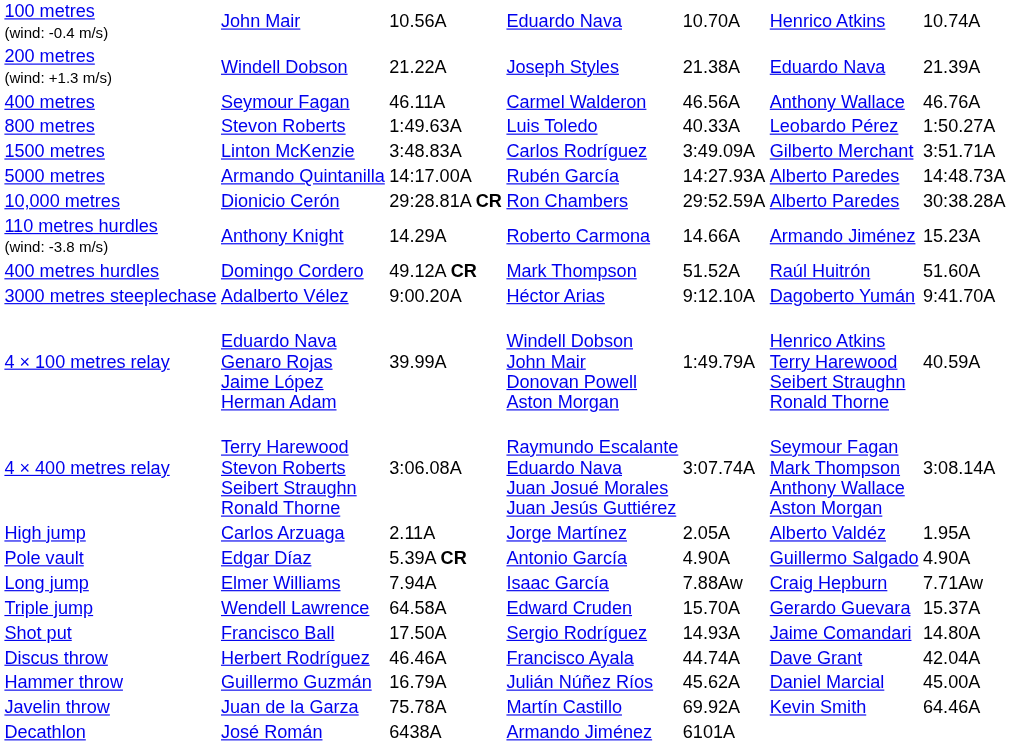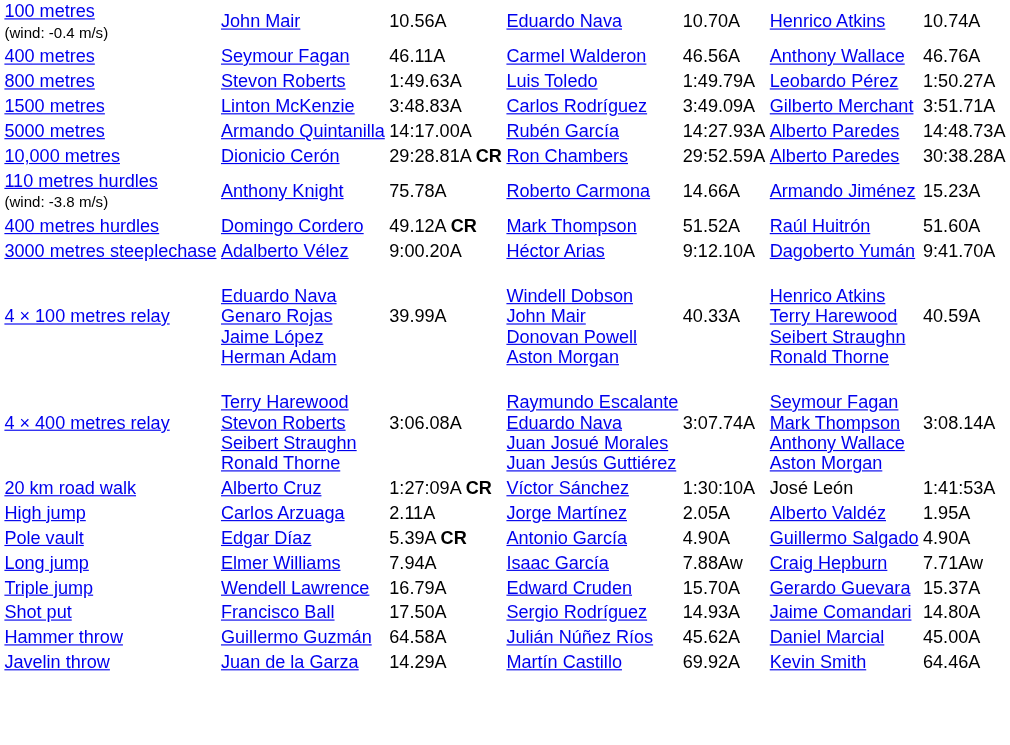 <table>
 <tr>
 <td><a href='#'>100 metres</a><br><small>(wind: -0.4 m/s)</small></td>
 <td><a href='#'>John Mair</a><br> </td>
 <td>10.56A</td>
 <td><a href='#'>Eduardo Nava</a><br> </td>
 <td>10.70A</td>
 <td><a href='#'>Henrico Atkins</a><br> </td>
 <td>10.74A</td>
-</tr>
-<tr>
-<td><a href='#'>200 metres</a><br><small>(wind: +1.3 m/s)</small></td>
-<td><a href='#'>Windell Dobson</a><br> </td>
-<td>21.22A</td>
-<td><a href='#'>Joseph Styles</a><br> </td>
-<td>21.38A</td>
-<td><a href='#'>Eduardo Nava</a><br> </td>
-<td>21.39A</td>
 </tr>
 <tr>
 <td><a href='#'>400 metres</a></td>
 <td><a href='#'>Seymour Fagan</a><br> </td>
 <td>46.11A</td>
 <td><a href='#'>Carmel Walderon</a><br> </td>
 <td>46.56A</td>
 <td><a href='#'>Anthony Wallace</a><br> </td>
 <td>46.76A</td>
 </tr>
 <tr>
 <td><a href='#'>800 metres</a></td>
 <td><a href='#'>Stevon Roberts</a><br> </td>
 <td>1:49.63A</td>
 <td><a href='#'>Luis Toledo</a><br> </td>
-<td>40.33A</td>
+<td>1:49.79A</td>
 <td><a href='#'>Leobardo Pérez</a><br> </td>
 <td>1:50.27A</td>
 </tr>
 <tr>
 <td><a href='#'>1500 metres</a></td>
 <td><a href='#'>Linton McKenzie</a><br> </td>
 <td>3:48.83A</td>
 <td><a href='#'>Carlos Rodríguez</a><br> </td>
 <td>3:49.09A</td>
 <td><a href='#'>Gilberto Merchant</a><br> </td>
 <td>3:51.71A</td>
 </tr>
 <tr>
 <td><a href='#'>5000 metres</a></td>
 <td><a href='#'>Armando Quintanilla</a><br> </td>
 <td>14:17.00A</td>
 <td><a href='#'>Rubén García</a><br> </td>
 <td>14:27.93A</td>
 <td><a href='#'>Alberto Paredes</a><br> </td>
 <td>14:48.73A</td>
 </tr>
 <tr>
 <td><a href='#'>10,000 metres</a></td>
 <td><a href='#'>Dionicio Cerón</a><br> </td>
 <td>29:28.81A <strong>CR</strong></td>
 <td><a href='#'>Ron Chambers</a><br> </td>
 <td>29:52.59A</td>
 <td><a href='#'>Alberto Paredes</a><br> </td>
 <td>30:38.28A</td>
 </tr>
 <tr>
 <td><a href='#'>110 metres hurdles</a><br><small>(wind: -3.8 m/s)</small></td>
 <td><a href='#'>Anthony Knight</a><br> </td>
-<td>14.29A</td>
+<td>75.78A</td>
 <td><a href='#'>Roberto Carmona</a><br> </td>
 <td>14.66A</td>
 <td><a href='#'>Armando Jiménez</a><br> </td>
 <td>15.23A</td>
 </tr>
 <tr>
 <td><a href='#'>400 metres hurdles</a></td>
 <td><a href='#'>Domingo Cordero</a><br> </td>
 <td>49.12A <strong>CR</strong></td>
 <td><a href='#'>Mark Thompson</a><br> </td>
 <td>51.52A</td>
 <td><a href='#'>Raúl Huitrón</a><br> </td>
 <td>51.60A</td>
 </tr>
 <tr>
 <td><a href='#'>3000 metres steeplechase</a></td>
 <td><a href='#'>Adalberto Vélez</a><br> </td>
 <td>9:00.20A</td>
 <td><a href='#'>Héctor Arias</a><br> </td>
 <td>9:12.10A</td>
 <td><a href='#'>Dagoberto Yumán</a><br> </td>
 <td>9:41.70A</td>
 </tr>
 <tr>
 <td><a href='#'>4 × 100 metres relay</a></td>
 <td><br><a href='#'>Eduardo Nava</a><br><a href='#'>Genaro Rojas</a><br><a href='#'>Jaime López</a><br><a href='#'>Herman Adam</a></td>
 <td>39.99A</td>
 <td><br><a href='#'>Windell Dobson</a><br><a href='#'>John Mair</a><br><a href='#'>Donovan Powell</a><br><a href='#'>Aston Morgan</a></td>
-<td>1:49.79A</td>
+<td>40.33A</td>
 <td><br><a href='#'>Henrico Atkins</a><br><a href='#'>Terry Harewood</a><br><a href='#'>Seibert Straughn</a><br><a href='#'>Ronald Thorne</a></td>
 <td>40.59A</td>
 </tr>
 <tr>
 <td><a href='#'>4 × 400 metres relay</a></td>
 <td><br><a href='#'>Terry Harewood</a><br><a href='#'>Stevon Roberts</a><br><a href='#'>Seibert Straughn</a><br><a href='#'>Ronald Thorne</a></td>
 <td>3:06.08A</td>
 <td><br><a href='#'>Raymundo Escalante</a><br><a href='#'>Eduardo Nava</a><br><a href='#'>Juan Josué Morales</a><br><a href='#'>Juan Jesús Guttiérez</a></td>
 <td>3:07.74A</td>
 <td><br><a href='#'>Seymour Fagan</a><br><a href='#'>Mark Thompson</a><br><a href='#'>Anthony Wallace</a><br><a href='#'>Aston Morgan</a></td>
 <td>3:08.14A</td>
+</tr>
+<tr>
+<td><a href='#'>20 km road walk</a></td>
+<td><a href='#'>Alberto Cruz</a><br> </td>
+<td>1:27:09A <strong>CR</strong></td>
+<td><a href='#'>Víctor Sánchez</a><br> </td>
+<td>1:30:10A</td>
+<td>José León<br> </td>
+<td>1:41:53A</td>
 </tr>
 <tr>
 <td><a href='#'>High jump</a></td>
 <td><a href='#'>Carlos Arzuaga</a><br> </td>
 <td>2.11A</td>
 <td><a href='#'>Jorge Martínez</a><br> </td>
 <td>2.05A</td>
 <td><a href='#'>Alberto Valdéz</a><br> </td>
 <td>1.95A</td>
 </tr>
 <tr>
 <td><a href='#'>Pole vault</a></td>
 <td><a href='#'>Edgar Díaz</a><br> </td>
 <td>5.39A <strong>CR</strong></td>
 <td><a href='#'>Antonio García</a><br> </td>
 <td>4.90A</td>
 <td><a href='#'>Guillermo Salgado</a><br> </td>
 <td>4.90A</td>
 </tr>
 <tr>
 <td><a href='#'>Long jump</a></td>
 <td><a href='#'>Elmer Williams</a><br> </td>
 <td>7.94A</td>
 <td><a href='#'>Isaac García</a><br> </td>
 <td>7.88Aw</td>
 <td><a href='#'>Craig Hepburn</a><br> </td>
 <td>7.71Aw</td>
 </tr>
 <tr>
 <td><a href='#'>Triple jump</a></td>
 <td><a href='#'>Wendell Lawrence</a><br> </td>
-<td>64.58A</td>
+<td>16.79A</td>
 <td><a href='#'>Edward Cruden</a><br> </td>
 <td>15.70A</td>
 <td><a href='#'>Gerardo Guevara</a><br> </td>
 <td>15.37A</td>
 </tr>
 <tr>
 <td><a href='#'>Shot put</a></td>
 <td><a href='#'>Francisco Ball</a><br> </td>
 <td>17.50A</td>
 <td><a href='#'>Sergio Rodríguez</a><br> </td>
 <td>14.93A</td>
 <td><a href='#'>Jaime Comandari</a><br> </td>
 <td>14.80A</td>
 </tr>
 <tr>
-<td><a href='#'>Discus throw</a></td>
-<td><a href='#'>Herbert Rodríguez</a><br> </td>
-<td>46.46A</td>
-<td><a href='#'>Francisco Ayala</a><br> </td>
-<td>44.74A</td>
-<td><a href='#'>Dave Grant</a><br> </td>
-<td>42.04A</td>
-</tr>
-<tr>
 <td><a href='#'>Hammer throw</a></td>
 <td><a href='#'>Guillermo Guzmán</a><br> </td>
-<td>16.79A</td>
+<td>64.58A</td>
 <td><a href='#'>Julián Núñez Ríos</a><br> </td>
 <td>45.62A</td>
 <td><a href='#'>Daniel Marcial</a><br> </td>
 <td>45.00A</td>
 </tr>
 <tr>
 <td><a href='#'>Javelin throw</a></td>
 <td><a href='#'>Juan de la Garza</a><br> </td>
-<td>75.78A</td>
+<td>14.29A</td>
 <td><a href='#'>Martín Castillo</a><br> </td>
 <td>69.92A</td>
 <td><a href='#'>Kevin Smith</a><br> </td>
 <td>64.46A</td>
 </tr>
-<tr>
-<td><a href='#'>Decathlon</a></td>
-<td><a href='#'>José Román</a><br> </td>
-<td>6438A</td>
-<td><a href='#'>Armando Jiménez</a><br> </td>
-<td>6101A</td>
-<td></td>
-<td></td>
-</tr>
 </table>
